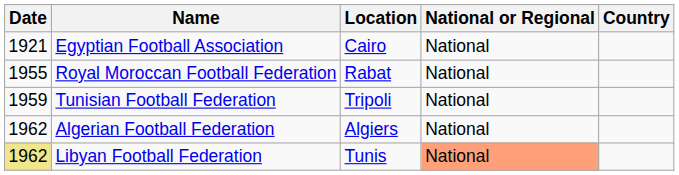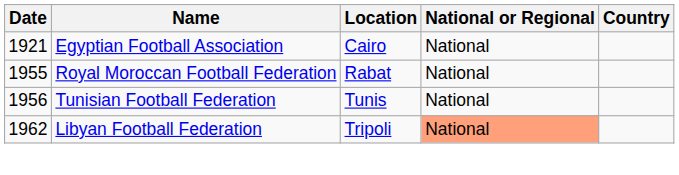 <table class="sortable wikitable">
 <tr>
 <th>Date</th>
 <th>Name</th>
 <th>Location</th>
 <th>National or Regional</th>
 <th>Country</th>
 </tr>
 <tr>
 <td>1921</td>
 <td><a href='#'>Egyptian Football Association</a></td>
 <td><a href='#'>Cairo</a></td>
 <td>National</td>
 <td></td>
 </tr>
 <tr>
 <td>1955</td>
 <td><a href='#'>Royal Moroccan Football Federation</a></td>
 <td><a href='#'>Rabat</a></td>
 <td>National</td>
 <td></td>
 </tr>
 <tr>
-<td>1959</td>
+<td>1956</td>
 <td><a href='#'>Tunisian Football Federation</a></td>
-<td><a href='#'>Tripoli</a></td>
+<td><a href='#'>Tunis</a></td>
 <td>National</td>
 <td></td>
 </tr>
 <tr>
 <td>1962</td>
-<td><a href='#'>Algerian Football Federation</a></td>
-<td><a href='#'>Algiers</a></td>
-<td>National</td>
-<td></td>
-</tr>
-<tr>
-<td style="background: khaki;">1962</td>
 <td><a href='#'>Libyan Football Federation</a></td>
-<td><a href='#'>Tunis</a></td>
+<td><a href='#'>Tripoli</a></td>
 <td style="background: lightsalmon;">National</td>
 <td></td>
 </tr>
 </table>
